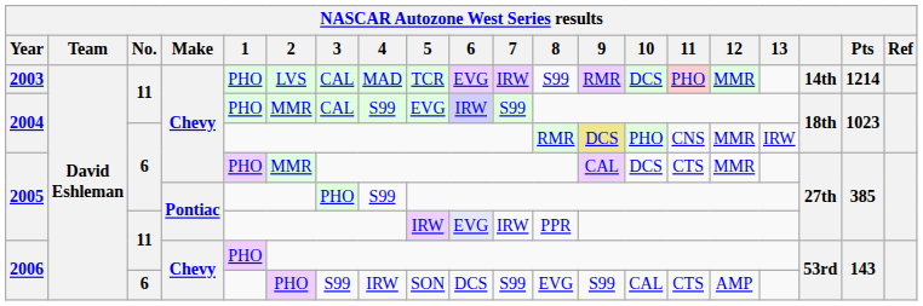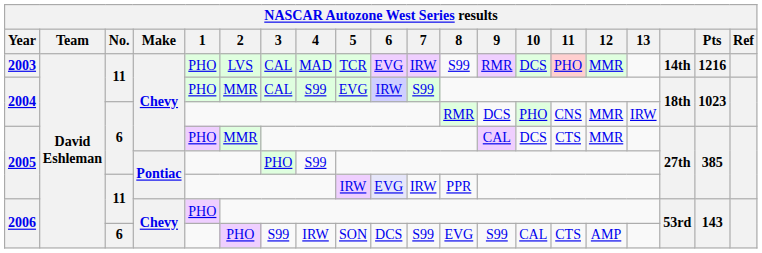 <table class="wikitable" style="text-align:center; font-size:75%">
 <tr>
 <th colspan=36><a href='#'>NASCAR Autozone West Series</a> results</th>
 </tr>
 <tr>
 <th>Year</th>
 <th>Team</th>
 <th>No.</th>
 <th>Make</th>
 <th>1</th>
 <th>2</th>
 <th>3</th>
 <th>4</th>
 <th>5</th>
 <th>6</th>
 <th>7</th>
 <th>8</th>
 <th>9</th>
 <th>10</th>
 <th>11</th>
 <th>12</th>
 <th>13</th>
 <th></th>
 <th>Pts</th>
 <th>Ref</th>
 </tr>
 <tr>
 <th><a href='#'>2003</a></th>
 <th rowspan=8>David Eshleman</th>
 <th rowspan=2>11</th>
 <th rowspan=4><a href='#'>Chevy</a></th>
 <td style="background:#DFFFDF;"><a href='#'>PHO</a><br></td>
 <td style="background:#DFFFDF;"><a href='#'>LVS</a><br></td>
 <td style="background:#DFFFDF;"><a href='#'>CAL</a><br></td>
 <td style="background:#DFFFDF;"><a href='#'>MAD</a><br></td>
 <td style="background:#DFFFDF;"><a href='#'>TCR</a><br></td>
 <td style="background:#EFCFFF;"><a href='#'>EVG</a><br></td>
 <td style="background:#EFCFFF;"><a href='#'>IRW</a><br></td>
 <td><a href='#'>S99</a></td>
 <td style="background:#EFCFFF;"><a href='#'>RMR</a><br></td>
 <td style="background:#DFFFDF;"><a href='#'>DCS</a><br></td>
 <td style="background:#FFCFCF;"><a href='#'>PHO</a><br></td>
 <td style="background:#DFFFDF;"><a href='#'>MMR</a><br></td>
 <td></td>
 <th>14th</th>
-<th>1214</th>
+<th>1216</th>
 <th></th>
 </tr>
 <tr>
 <th rowspan=2><a href='#'>2004</a></th>
 <td style="background:#DFFFDF;"><a href='#'>PHO</a><br></td>
 <td style="background:#DFFFDF;"><a href='#'>MMR</a><br></td>
 <td style="background:#DFFFDF;"><a href='#'>CAL</a><br></td>
 <td style="background:#DFFFDF;"><a href='#'>S99</a><br></td>
 <td style="background:#DFFFDF;"><a href='#'>EVG</a><br></td>
 <td style="background:#CFCFFF;"><a href='#'>IRW</a><br></td>
 <td style="background:#DFFFDF;"><a href='#'>S99</a><br></td>
 <td colspan=6></td>
 <th rowspan=2>18th</th>
 <th rowspan=2>1023</th>
 <th rowspan=2></th>
 </tr>
 <tr>
 <th rowspan=3>6</th>
 <td colspan=7></td>
 <td style="background:#DFFFDF;"><a href='#'>RMR</a><br></td>
-<td style="background: khaki;"><a href='#'>DCS</a></td>
+<td><a href='#'>DCS</a></td>
 <td style="background:#DFFFDF;"><a href='#'>PHO</a><br></td>
 <td><a href='#'>CNS</a></td>
 <td><a href='#'>MMR</a></td>
 <td><a href='#'>IRW</a></td>
 </tr>
 <tr>
 <th rowspan=3><a href='#'>2005</a></th>
 <td style="background:#EFCFFF;"><a href='#'>PHO</a><br></td>
 <td style="background:#DFFFDF;"><a href='#'>MMR</a><br></td>
 <td colspan=6></td>
 <td style="background:#EFCFFF;"><a href='#'>CAL</a><br></td>
 <td><a href='#'>DCS</a></td>
 <td><a href='#'>CTS</a></td>
 <td><a href='#'>MMR</a></td>
 <td></td>
 <th rowspan=3>27th</th>
 <th rowspan=3>385</th>
 <th rowspan=3></th>
 </tr>
 <tr>
 <th rowspan=2><a href='#'>Pontiac</a></th>
 <td colspan=2></td>
 <td style="background:#DFFFDF;"><a href='#'>PHO</a><br></td>
 <td><a href='#'>S99</a></td>
 <td colspan=9></td>
 </tr>
 <tr>
 <th rowspan=2>11</th>
 <td colspan=4></td>
 <td style="background:#EFCFFF;"><a href='#'>IRW</a><br></td>
 <td style="background: lavender;"><a href='#'>EVG</a></td>
 <td><a href='#'>IRW</a></td>
 <td><a href='#'>PPR</a></td>
 <td colspan=5></td>
 </tr>
 <tr>
 <th rowspan=2><a href='#'>2006</a></th>
 <th rowspan=2><a href='#'>Chevy</a></th>
 <td style="background:#EFCFFF;"><a href='#'>PHO</a><br></td>
 <td colspan=12></td>
 <th rowspan=2>53rd</th>
 <th rowspan=2>143</th>
 <th rowspan=2></th>
 </tr>
 <tr>
 <th>6</th>
 <td></td>
 <td style="background:#EFCFFF;"><a href='#'>PHO</a><br></td>
 <td><a href='#'>S99</a></td>
 <td><a href='#'>IRW</a></td>
 <td><a href='#'>SON</a></td>
 <td><a href='#'>DCS</a></td>
 <td><a href='#'>S99</a></td>
 <td><a href='#'>EVG</a></td>
 <td><a href='#'>S99</a></td>
 <td><a href='#'>CAL</a></td>
 <td><a href='#'>CTS</a></td>
 <td><a href='#'>AMP</a></td>
 <td></td>
 </tr>
 </table>
